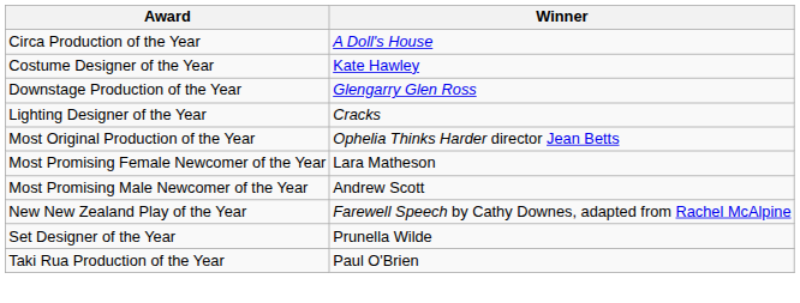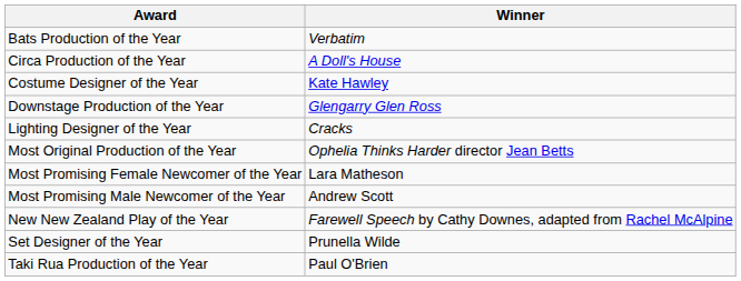 <table class="wikitable sortable">
 <tr>
 <th>Award</th>
 <th>Winner</th>
+</tr>
+<tr>
+<td>Bats Production of the Year</td>
+<td><em>Verbatim</em></td>
 </tr>
 <tr>
 <td>Circa Production of the Year</td>
 <td><em><a href='#'>A Doll's House</a></em></td>
 </tr>
 <tr>
 <td>Costume Designer of the Year</td>
 <td><a href='#'>Kate Hawley</a></td>
 </tr>
 <tr>
 <td>Downstage Production of the Year</td>
 <td><em><a href='#'>Glengarry Glen Ross</a></em></td>
 </tr>
 <tr>
 <td>Lighting Designer of the Year</td>
 <td><em>Cracks</em></td>
 </tr>
 <tr>
 <td>Most Original Production of the Year</td>
 <td><em>Ophelia Thinks Harder</em> director <a href='#'>Jean Betts</a></td>
 </tr>
 <tr>
 <td>Most Promising Female Newcomer of the Year</td>
 <td>Lara Matheson</td>
 </tr>
 <tr>
 <td>Most Promising Male Newcomer of the Year</td>
 <td>Andrew Scott</td>
 </tr>
 <tr>
 <td>New New Zealand Play of the Year</td>
 <td><em>Farewell Speech</em> by Cathy Downes, adapted from <a href='#'>Rachel McAlpine</a></td>
 </tr>
 <tr>
 <td>Set Designer of the Year</td>
 <td>Prunella Wilde</td>
 </tr>
 <tr>
 <td>Taki Rua Production of the Year</td>
 <td>Paul O'Brien</td>
 </tr>
 </table>
